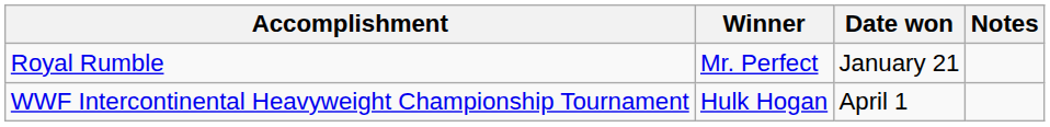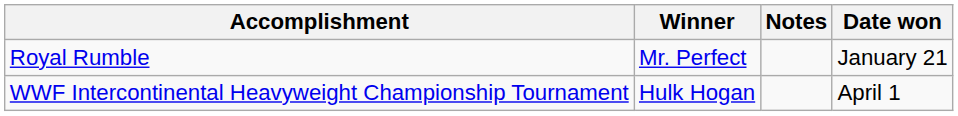 <table class="wikitable">
 <tr>
 <th>Accomplishment</th>
 <th>Winner</th>
+<th>Notes</th>
 <th>Date won</th>
-<th>Notes</th>
 </tr>
 <tr>
 <td><a href='#'>Royal Rumble</a></td>
 <td><a href='#'>Mr. Perfect</a></td>
+<td></td>
 <td>January 21</td>
-<td></td>
 </tr>
 <tr>
 <td><a href='#'>WWF Intercontinental Heavyweight Championship Tournament</a></td>
 <td><a href='#'>Hulk Hogan</a></td>
+<td></td>
 <td>April 1</td>
-<td></td>
 </tr>
 </table>
